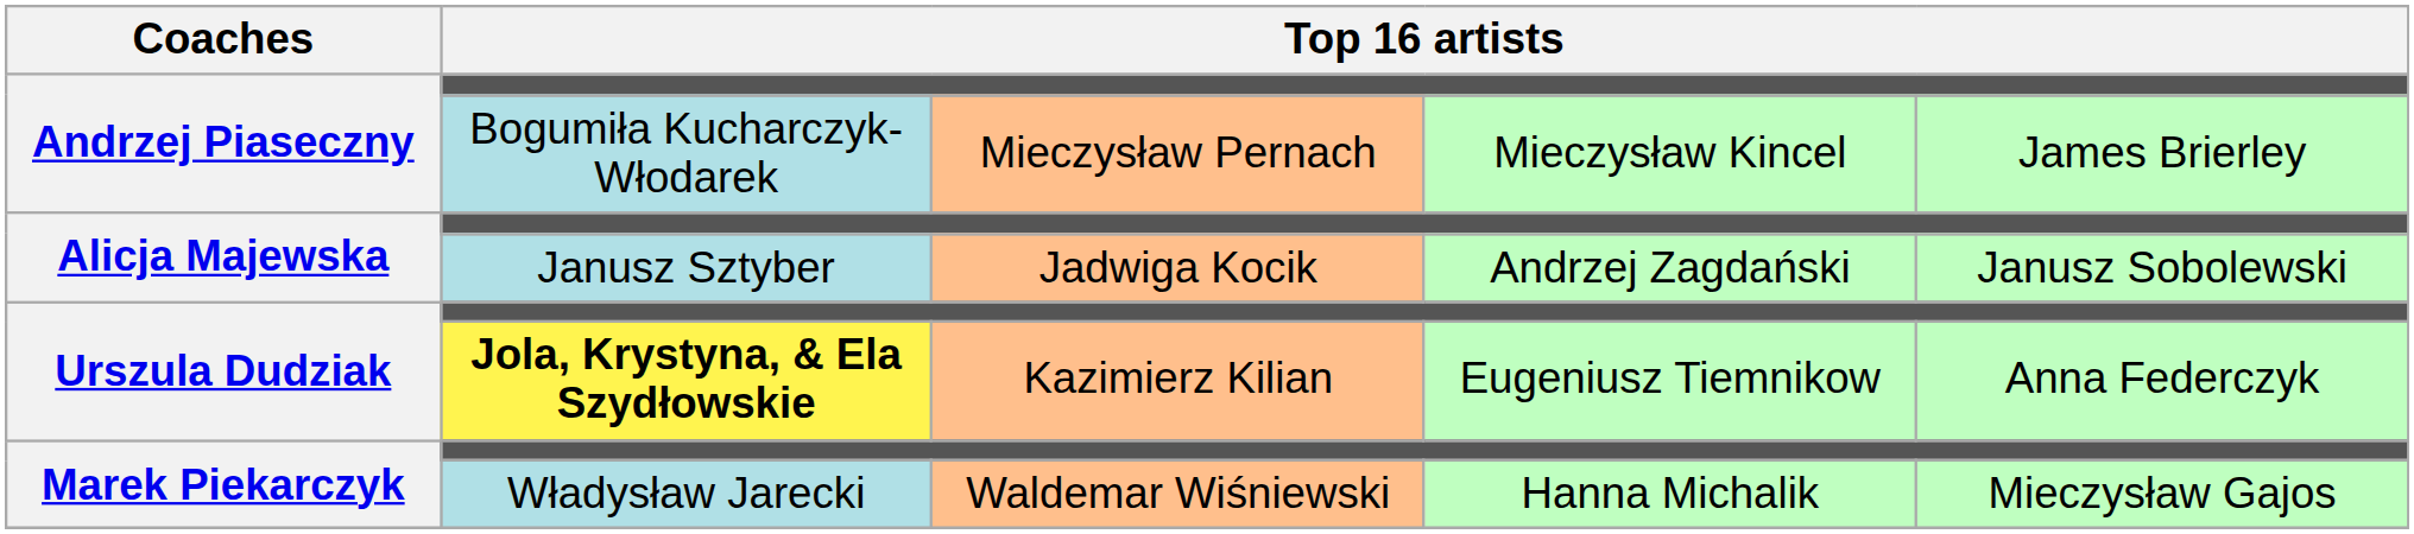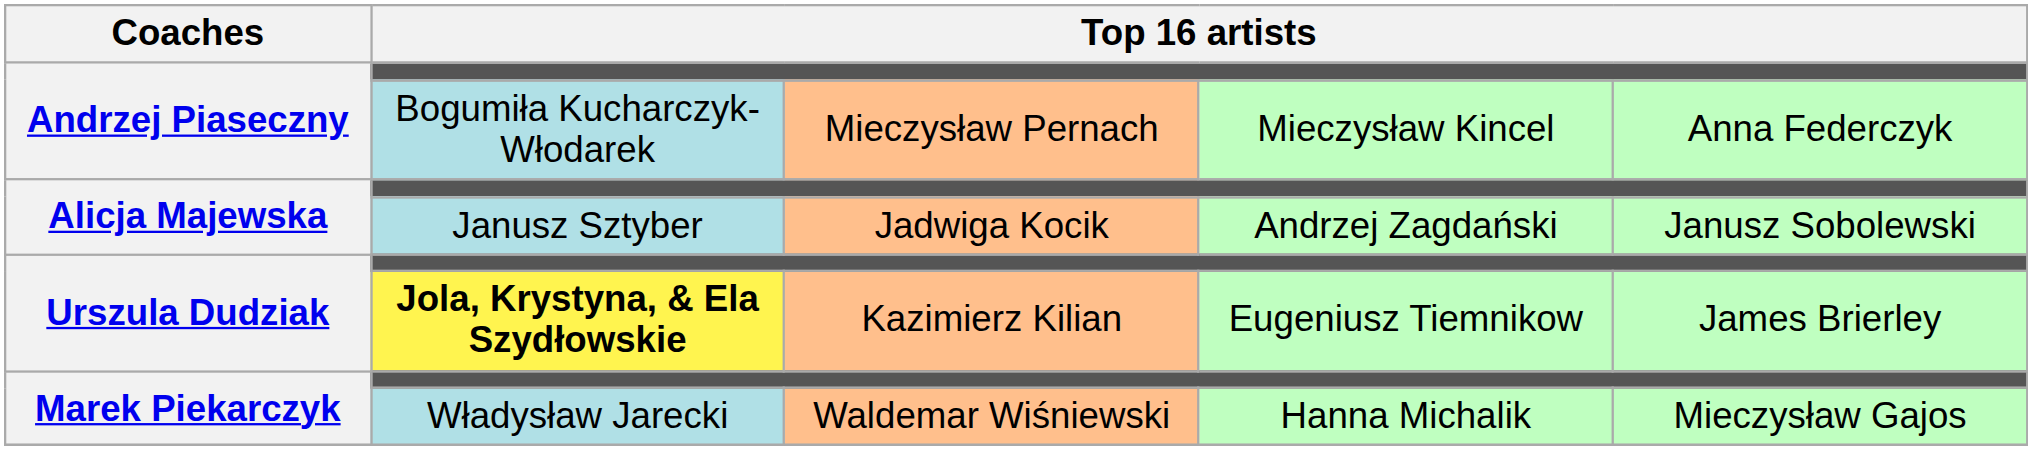 <table class="wikitable" style="text-align:center; width:100%;">
 <tr>
 <th width="15%">Coaches</th>
 <th width="85%" colspan="5">Top 16 artists</th>
 </tr>
 <tr>
 <th rowspan="2"><a href='#'>Andrzej Piaseczny</a></th>
 <td colspan="5" style="background:#555555;"></td>
 </tr>
 <tr>
 <td width="17%" style="background:#B0E0E6;">Bogumiła Kucharczyk-Włodarek</td>
 <td width="17%" style="background:#ffbf8c;">Mieczysław Pernach</td>
 <td width="17%" style="background:#BFFFC0;">Mieczysław Kincel</td>
-<td width="17%" style="background:#BFFFC0;">James Brierley</td>
+<td width="17%" style="background:#BFFFC0;">Anna Federczyk</td>
 </tr>
 <tr>
 <th rowspan="2"><a href='#'>Alicja Majewska</a></th>
 <td colspan="5" style="background:#555555;"></td>
 </tr>
 <tr>
 <td width="17%" style="background:#B0E0E6;">Janusz Sztyber</td>
 <td width="17%" style="background:#ffbf8c;">Jadwiga Kocik</td>
 <td width="17%" style="background:#BFFFC0;">Andrzej Zagdański</td>
 <td width="17%" style="background:#BFFFC0;">Janusz Sobolewski</td>
 </tr>
 <tr>
 <th rowspan="2"><a href='#'>Urszula Dudziak</a></th>
 <td colspan="5" style="background:#555555;"></td>
 </tr>
 <tr>
 <td width="17%" style="background:#FFF44F;"><strong>Jola, Krystyna, & Ela Szydłowskie</strong></td>
 <td width="17%" style="background:#ffbf8c;">Kazimierz Kilian</td>
 <td width="17%" style="background:#BFFFC0;">Eugeniusz Tiemnikow</td>
-<td width="17%" style="background:#BFFFC0;">Anna Federczyk</td>
+<td width="17%" style="background:#BFFFC0;">James Brierley</td>
 </tr>
 <tr>
 <th rowspan="2"><a href='#'>Marek Piekarczyk</a></th>
 <td colspan="5" style="background:#555555;"></td>
 </tr>
 <tr>
 <td width="17%" style="background:#B0E0E6;">Władysław Jarecki</td>
 <td width="17%" style="background:#ffbf8c;">Waldemar Wiśniewski</td>
 <td width="17%" style="background:#BFFFC0;">Hanna Michalik</td>
 <td width="17%" style="background:#BFFFC0;">Mieczysław Gajos</td>
 </tr>
 <tr>
 </tr>
 </table>
